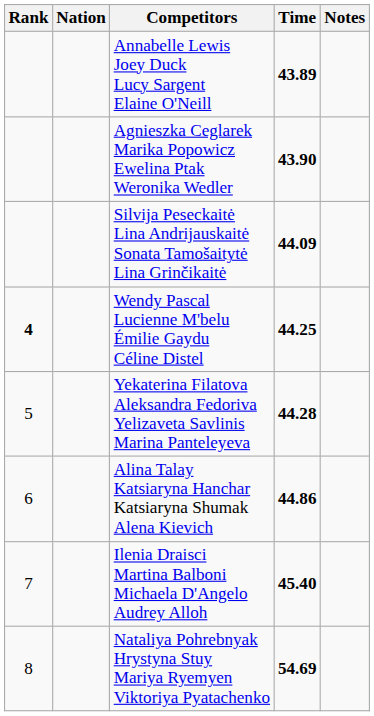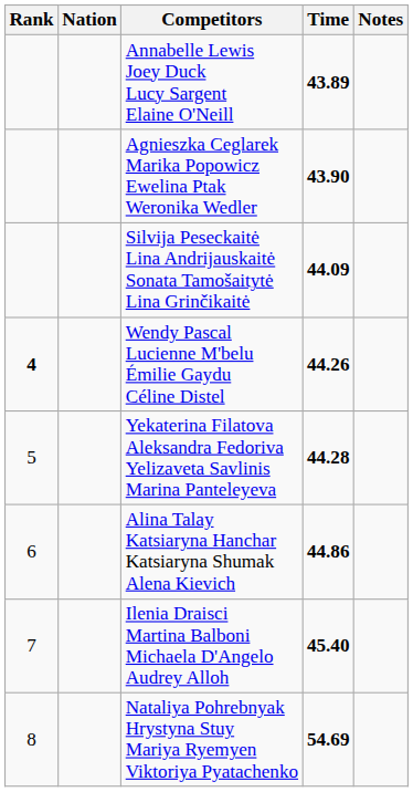 <table class="wikitable sortable" style="text-align:center">
 <tr>
 <th>Rank</th>
 <th>Nation</th>
 <th>Competitors</th>
 <th>Time</th>
 <th>Notes</th>
 </tr>
 <tr>
 <td></td>
 <td align=left></td>
 <td align=left><a href='#'>Annabelle Lewis</a><br><a href='#'>Joey Duck</a><br><a href='#'>Lucy Sargent</a><br><a href='#'>Elaine O'Neill</a></td>
 <td><strong>43.89</strong></td>
 <td></td>
 </tr>
 <tr>
 <td></td>
 <td align=left></td>
 <td align=left><a href='#'>Agnieszka Ceglarek</a><br><a href='#'>Marika Popowicz</a><br><a href='#'>Ewelina Ptak</a><br><a href='#'>Weronika Wedler</a></td>
 <td><strong>43.90</strong></td>
 <td></td>
 </tr>
 <tr>
 <td></td>
 <td align=left></td>
 <td align=left><a href='#'>Silvija Peseckaitė</a><br><a href='#'>Lina Andrijauskaitė</a><br><a href='#'>Sonata Tamošaitytė</a><br><a href='#'>Lina Grinčikaitė</a></td>
 <td><strong>44.09</strong></td>
 <td></td>
 </tr>
 <tr>
 <td><strong>4</strong></td>
 <td align=left></td>
 <td align=left><a href='#'>Wendy Pascal</a><br><a href='#'>Lucienne M'belu</a><br><a href='#'>Émilie Gaydu</a><br><a href='#'>Céline Distel</a></td>
-<td><strong>44.25</strong></td>
+<td><strong>44.26</strong></td>
 <td></td>
 </tr>
 <tr>
 <td>5</td>
 <td align=left></td>
 <td align=left><a href='#'>Yekaterina Filatova</a><br><a href='#'>Aleksandra Fedoriva</a><br><a href='#'>Yelizaveta Savlinis</a><br><a href='#'>Marina Panteleyeva</a></td>
 <td><strong>44.28</strong></td>
 <td></td>
 </tr>
 <tr>
 <td>6</td>
 <td align=left></td>
 <td align=left><a href='#'>Alina Talay</a><br><a href='#'>Katsiaryna Hanchar</a><br>Katsiaryna Shumak<br><a href='#'>Alena Kievich</a></td>
 <td><strong>44.86</strong></td>
 <td></td>
 </tr>
 <tr>
 <td>7</td>
 <td align=left></td>
 <td align=left><a href='#'>Ilenia Draisci</a><br><a href='#'>Martina Balboni</a><br><a href='#'>Michaela D'Angelo</a><br><a href='#'>Audrey Alloh</a></td>
 <td><strong>45.40</strong></td>
 <td></td>
 </tr>
 <tr>
 <td>8</td>
 <td align=left></td>
 <td align=left><a href='#'>Nataliya Pohrebnyak</a><br><a href='#'>Hrystyna Stuy</a><br><a href='#'>Mariya Ryemyen</a><br><a href='#'>Viktoriya Pyatachenko</a></td>
 <td><strong>54.69</strong></td>
 <td></td>
 </tr>
 </table>
